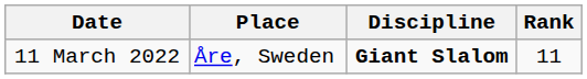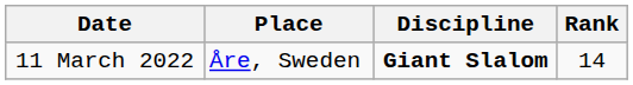 <table class="wikitable" width=40% style="font-size:100%; text-align:center;">
 <tr>
 <th>Date</th>
 <th>Place</th>
 <th>Discipline</th>
 <th>Rank</th>
 </tr>
 <tr>
 <td>11 March 2022</td>
 <td align=left> <a href='#'>Åre</a>, Sweden</td>
 <td><strong>Giant Slalom</strong></td>
-<td>11</td>
+<td>14</td>
 </tr>
 </table>
